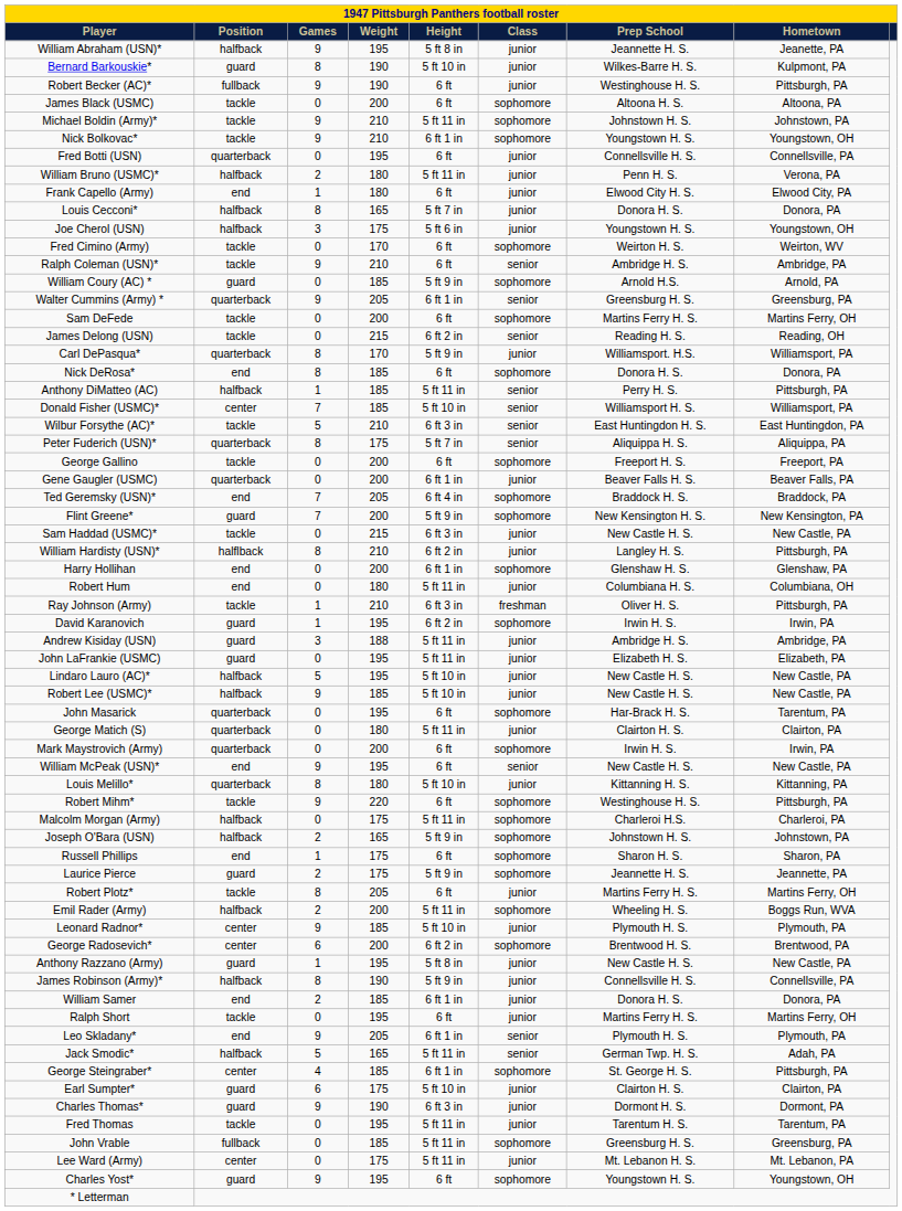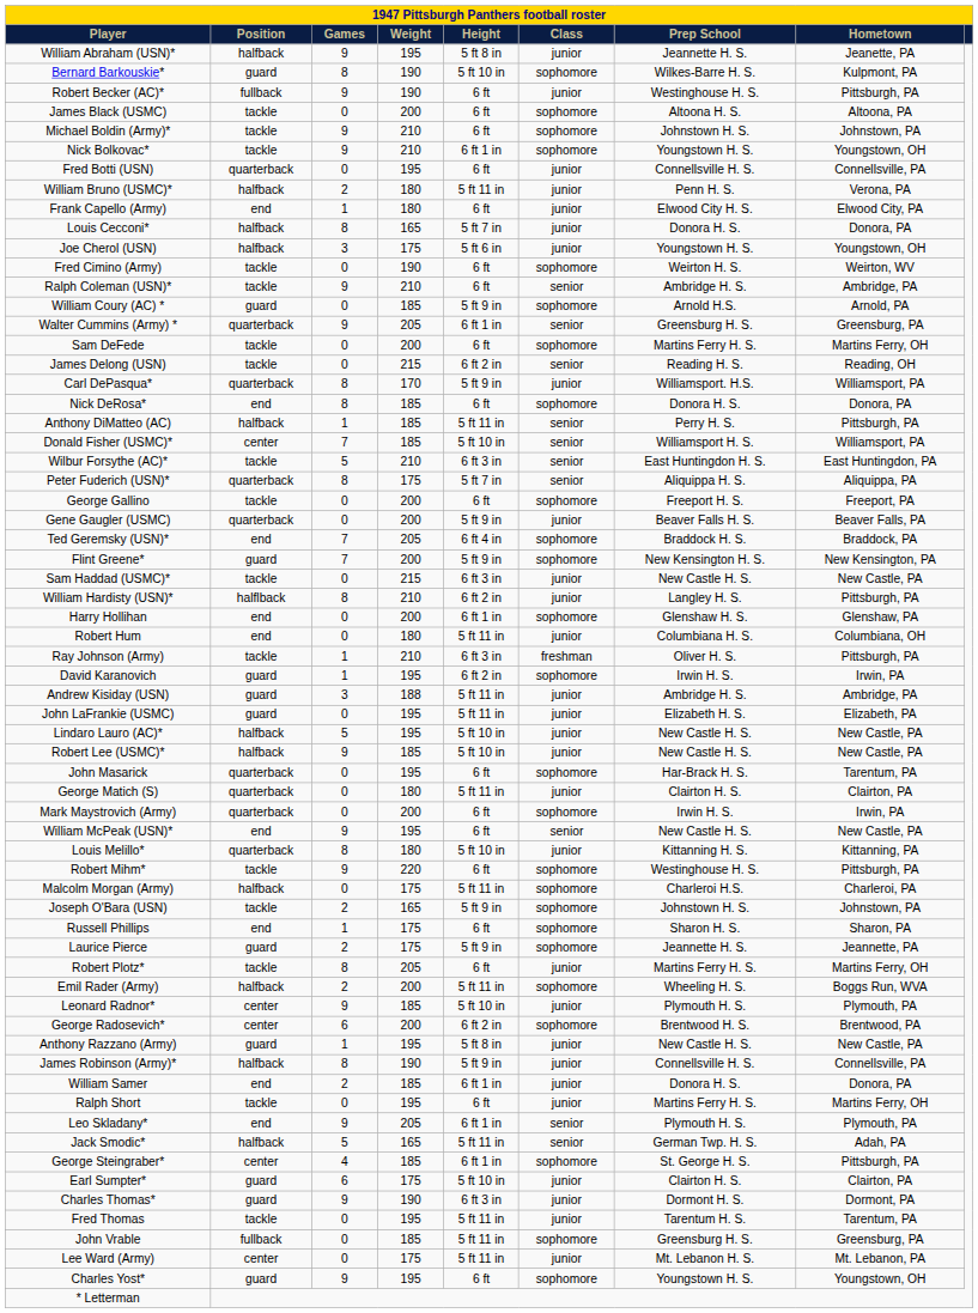 <table class="wikitable collapsible collapsed" style="margin: left; text-align:right; width:100%;">
 <tr>
 <th colspan="10" ; style="background:gold; color:darkblue; text-align: center;"><strong>1947 Pittsburgh Panthers football roster</strong></th>
 </tr>
 <tr align="center"  style="background:#091C44; color:#CEC499;">
 <td><strong>Player</strong></td>
 <td><strong>Position</strong></td>
 <td><strong>Games</strong></td>
 <td><strong>Weight</strong></td>
 <td><strong>Height</strong></td>
 <td><strong>Class</strong></td>
 <td><strong>Prep School</strong></td>
 <td><strong>Hometown</strong></td>
 <td></td>
 </tr>
 <tr align="center" bgcolor="">
 <td>William Abraham (USN)*</td>
 <td>halfback</td>
 <td>9</td>
 <td>195</td>
 <td>5 ft 8 in</td>
 <td>junior</td>
 <td>Jeannette H. S.</td>
 <td>Jeanette, PA</td>
 </tr>
 <tr align="center" bgcolor="">
 <td><a href='#'>Bernard Barkouskie</a>*</td>
 <td>guard</td>
 <td>8</td>
 <td>190</td>
 <td>5 ft 10 in</td>
-<td>junior</td>
+<td>sophomore</td>
 <td>Wilkes-Barre H. S.</td>
 <td>Kulpmont, PA</td>
 </tr>
 <tr align="center" bgcolor="">
 <td>Robert Becker (AC)*</td>
 <td>fullback</td>
 <td>9</td>
 <td>190</td>
 <td>6 ft</td>
 <td>junior</td>
 <td>Westinghouse H. S.</td>
 <td>Pittsburgh, PA</td>
 </tr>
 <tr align="center" bgcolor="">
 <td>James Black (USMC)</td>
 <td>tackle</td>
 <td>0</td>
 <td>200</td>
 <td>6 ft</td>
 <td>sophomore</td>
 <td>Altoona H. S.</td>
 <td>Altoona, PA</td>
 </tr>
 <tr align="center" bgcolor="">
 <td>Michael Boldin (Army)*</td>
 <td>tackle</td>
 <td>9</td>
 <td>210</td>
-<td>5 ft 11 in</td>
+<td>6 ft</td>
 <td>sophomore</td>
 <td>Johnstown H. S.</td>
 <td>Johnstown, PA</td>
 </tr>
 <tr align="center" bgcolor="">
 <td>Nick Bolkovac*</td>
 <td>tackle</td>
 <td>9</td>
 <td>210</td>
 <td>6 ft 1 in</td>
 <td>sophomore</td>
 <td>Youngstown H. S.</td>
 <td>Youngstown, OH</td>
 </tr>
 <tr align="center" bgcolor="">
 <td>Fred Botti (USN)</td>
 <td>quarterback</td>
 <td>0</td>
 <td>195</td>
 <td>6 ft</td>
 <td>junior</td>
 <td>Connellsville H. S.</td>
 <td>Connellsville, PA</td>
 </tr>
 <tr align="center" bgcolor="">
 <td>William Bruno (USMC)*</td>
 <td>halfback</td>
 <td>2</td>
 <td>180</td>
 <td>5 ft 11 in</td>
 <td>junior</td>
 <td>Penn H. S.</td>
 <td>Verona, PA</td>
 </tr>
 <tr align="center" bgcolor="">
 <td>Frank Capello (Army)</td>
 <td>end</td>
 <td>1</td>
 <td>180</td>
 <td>6 ft</td>
 <td>junior</td>
 <td>Elwood City H. S.</td>
 <td>Elwood City, PA</td>
 </tr>
 <tr align="center" bgcolor="">
 <td>Louis Cecconi*</td>
 <td>halfback</td>
 <td>8</td>
 <td>165</td>
 <td>5 ft 7 in</td>
 <td>junior</td>
 <td>Donora H. S.</td>
 <td>Donora, PA</td>
 </tr>
 <tr align="center" bgcolor="">
 <td>Joe Cherol (USN)</td>
 <td>halfback</td>
 <td>3</td>
 <td>175</td>
 <td>5 ft 6 in</td>
 <td>junior</td>
 <td>Youngstown H. S.</td>
 <td>Youngstown, OH</td>
 </tr>
 <tr align="center" bgcolor="">
 <td>Fred Cimino (Army)</td>
 <td>tackle</td>
 <td>0</td>
-<td>170</td>
+<td>190</td>
 <td>6 ft</td>
 <td>sophomore</td>
 <td>Weirton H. S.</td>
 <td>Weirton, WV</td>
 </tr>
 <tr align="center" bgcolor="">
 <td>Ralph Coleman (USN)*</td>
 <td>tackle</td>
 <td>9</td>
 <td>210</td>
 <td>6 ft</td>
 <td>senior</td>
 <td>Ambridge H. S.</td>
 <td>Ambridge, PA</td>
 </tr>
 <tr align="center" bgcolor="">
 <td>William Coury (AC) *</td>
 <td>guard</td>
 <td>0</td>
 <td>185</td>
 <td>5 ft 9 in</td>
 <td>sophomore</td>
 <td>Arnold H.S.</td>
 <td>Arnold, PA</td>
 </tr>
 <tr align="center" bgcolor="">
 <td>Walter Cummins (Army) *</td>
 <td>quarterback</td>
 <td>9</td>
 <td>205</td>
 <td>6 ft 1 in</td>
 <td>senior</td>
 <td>Greensburg H. S.</td>
 <td>Greensburg, PA</td>
 </tr>
 <tr align="center" bgcolor="">
 <td>Sam DeFede</td>
 <td>tackle</td>
 <td>0</td>
 <td>200</td>
 <td>6 ft</td>
 <td>sophomore</td>
 <td>Martins Ferry H. S.</td>
 <td>Martins Ferry, OH</td>
 </tr>
 <tr align="center" bgcolor="">
 <td>James Delong (USN)</td>
 <td>tackle</td>
 <td>0</td>
 <td>215</td>
 <td>6 ft 2 in</td>
 <td>senior</td>
 <td>Reading H. S.</td>
 <td>Reading, OH</td>
 </tr>
 <tr align="center" bgcolor="">
 <td>Carl DePasqua*</td>
 <td>quarterback</td>
 <td>8</td>
 <td>170</td>
 <td>5 ft 9 in</td>
 <td>junior</td>
 <td>Williamsport. H.S.</td>
 <td>Williamsport, PA</td>
 </tr>
 <tr align="center" bgcolor="">
 <td>Nick DeRosa*</td>
 <td>end</td>
 <td>8</td>
 <td>185</td>
 <td>6 ft</td>
 <td>sophomore</td>
 <td>Donora H. S.</td>
 <td>Donora, PA</td>
 </tr>
 <tr align="center" bgcolor="">
 <td>Anthony DiMatteo (AC)</td>
 <td>halfback</td>
 <td>1</td>
 <td>185</td>
 <td>5 ft 11 in</td>
 <td>senior</td>
 <td>Perry H. S.</td>
 <td>Pittsburgh, PA</td>
 </tr>
 <tr align="center" bgcolor="">
 <td>Donald Fisher (USMC)*</td>
 <td>center</td>
 <td>7</td>
 <td>185</td>
 <td>5 ft 10 in</td>
 <td>senior</td>
 <td>Williamsport H. S.</td>
 <td>Williamsport, PA</td>
 </tr>
 <tr align="center" bgcolor="">
 <td>Wilbur Forsythe (AC)*</td>
 <td>tackle</td>
 <td>5</td>
 <td>210</td>
 <td>6 ft 3 in</td>
 <td>senior</td>
 <td>East Huntingdon H. S.</td>
 <td>East Huntingdon, PA</td>
 </tr>
 <tr align="center" bgcolor="">
 <td>Peter Fuderich (USN)*</td>
 <td>quarterback</td>
 <td>8</td>
 <td>175</td>
 <td>5 ft 7 in</td>
 <td>senior</td>
 <td>Aliquippa H. S.</td>
 <td>Aliquippa, PA</td>
 </tr>
 <tr align="center" bgcolor="">
 <td>George Gallino</td>
 <td>tackle</td>
 <td>0</td>
 <td>200</td>
 <td>6 ft</td>
 <td>sophomore</td>
 <td>Freeport H. S.</td>
 <td>Freeport, PA</td>
 </tr>
 <tr align="center" bgcolor="">
 <td>Gene Gaugler (USMC)</td>
 <td>quarterback</td>
 <td>0</td>
 <td>200</td>
-<td>6 ft 1 in</td>
+<td>5 ft 9 in</td>
 <td>junior</td>
 <td>Beaver Falls H. S.</td>
 <td>Beaver Falls, PA</td>
 </tr>
 <tr align="center" bgcolor="">
 <td>Ted Geremsky (USN)*</td>
 <td>end</td>
 <td>7</td>
 <td>205</td>
 <td>6 ft 4 in</td>
 <td>sophomore</td>
 <td>Braddock H. S.</td>
 <td>Braddock, PA</td>
 </tr>
 <tr align="center" bgcolor="">
 <td>Flint Greene*</td>
 <td>guard</td>
 <td>7</td>
 <td>200</td>
 <td>5 ft 9 in</td>
 <td>sophomore</td>
 <td>New Kensington H. S.</td>
 <td>New Kensington, PA</td>
 </tr>
 <tr align="center" bgcolor="">
 <td>Sam Haddad (USMC)*</td>
 <td>tackle</td>
 <td>0</td>
 <td>215</td>
 <td>6 ft 3 in</td>
 <td>junior</td>
 <td>New Castle H. S.</td>
 <td>New Castle, PA</td>
 </tr>
 <tr align="center" bgcolor="">
 <td>William Hardisty (USN)*</td>
 <td>halflback</td>
 <td>8</td>
 <td>210</td>
 <td>6 ft 2 in</td>
 <td>junior</td>
 <td>Langley H. S.</td>
 <td>Pittsburgh, PA</td>
 </tr>
 <tr align="center" bgcolor="">
 <td>Harry Hollihan</td>
 <td>end</td>
 <td>0</td>
 <td>200</td>
 <td>6 ft 1 in</td>
 <td>sophomore</td>
 <td>Glenshaw H. S.</td>
 <td>Glenshaw, PA</td>
 </tr>
 <tr align="center" bgcolor="">
 <td>Robert Hum</td>
 <td>end</td>
 <td>0</td>
 <td>180</td>
 <td>5 ft 11 in</td>
 <td>junior</td>
 <td>Columbiana H. S.</td>
 <td>Columbiana, OH</td>
 </tr>
 <tr align="center" bgcolor="">
 <td>Ray Johnson (Army)</td>
 <td>tackle</td>
 <td>1</td>
 <td>210</td>
 <td>6 ft 3 in</td>
 <td>freshman</td>
 <td>Oliver H. S.</td>
 <td>Pittsburgh, PA</td>
 </tr>
 <tr align="center" bgcolor="">
 <td>David Karanovich</td>
 <td>guard</td>
 <td>1</td>
 <td>195</td>
 <td>6 ft 2 in</td>
 <td>sophomore</td>
 <td>Irwin H. S.</td>
 <td>Irwin, PA</td>
 </tr>
 <tr align="center" bgcolor="">
 <td>Andrew Kisiday (USN)</td>
 <td>guard</td>
 <td>3</td>
 <td>188</td>
 <td>5 ft 11 in</td>
 <td>junior</td>
 <td>Ambridge H. S.</td>
 <td>Ambridge, PA</td>
 </tr>
 <tr align="center" bgcolor="">
 <td>John LaFrankie (USMC)</td>
 <td>guard</td>
 <td>0</td>
 <td>195</td>
 <td>5 ft 11 in</td>
 <td>junior</td>
 <td>Elizabeth H. S.</td>
 <td>Elizabeth, PA</td>
 </tr>
 <tr align="center" bgcolor="">
 <td>Lindaro Lauro (AC)*</td>
 <td>halfback</td>
 <td>5</td>
 <td>195</td>
 <td>5 ft 10 in</td>
 <td>junior</td>
 <td>New Castle H. S.</td>
 <td>New Castle, PA</td>
 </tr>
 <tr align="center" bgcolor="">
 <td>Robert Lee (USMC)*</td>
 <td>halfback</td>
 <td>9</td>
 <td>185</td>
 <td>5 ft 10 in</td>
 <td>junior</td>
 <td>New Castle H. S.</td>
 <td>New Castle, PA</td>
 </tr>
 <tr align="center" bgcolor="">
 <td>John Masarick</td>
 <td>quarterback</td>
 <td>0</td>
 <td>195</td>
 <td>6 ft</td>
 <td>sophomore</td>
 <td>Har-Brack H. S.</td>
 <td>Tarentum, PA</td>
 </tr>
 <tr align="center" bgcolor="">
 <td>George Matich (S)</td>
 <td>quarterback</td>
 <td>0</td>
 <td>180</td>
 <td>5 ft 11 in</td>
 <td>junior</td>
 <td>Clairton H. S.</td>
 <td>Clairton, PA</td>
 </tr>
 <tr align="center" bgcolor="">
 <td>Mark Maystrovich (Army)</td>
 <td>quarterback</td>
 <td>0</td>
 <td>200</td>
 <td>6 ft</td>
 <td>sophomore</td>
 <td>Irwin H. S.</td>
 <td>Irwin, PA</td>
 </tr>
 <tr align="center" bgcolor="">
 <td>William McPeak (USN)*</td>
 <td>end</td>
 <td>9</td>
 <td>195</td>
 <td>6 ft</td>
 <td>senior</td>
 <td>New Castle H. S.</td>
 <td>New Castle, PA</td>
 </tr>
 <tr align="center" bgcolor="">
 <td>Louis Melillo*</td>
 <td>quarterback</td>
 <td>8</td>
 <td>180</td>
 <td>5 ft 10 in</td>
 <td>junior</td>
 <td>Kittanning H. S.</td>
 <td>Kittanning, PA</td>
 </tr>
 <tr align="center" bgcolor="">
 <td>Robert Mihm*</td>
 <td>tackle</td>
 <td>9</td>
 <td>220</td>
 <td>6 ft</td>
 <td>sophomore</td>
 <td>Westinghouse H. S.</td>
 <td>Pittsburgh, PA</td>
 </tr>
 <tr align="center" bgcolor="">
 <td>Malcolm Morgan (Army)</td>
 <td>halfback</td>
 <td>0</td>
 <td>175</td>
 <td>5 ft 11 in</td>
 <td>sophomore</td>
 <td>Charleroi H.S.</td>
 <td>Charleroi, PA</td>
 </tr>
 <tr align="center" bgcolor="">
 <td>Joseph O'Bara (USN)</td>
-<td>halfback</td>
+<td>tackle</td>
 <td>2</td>
 <td>165</td>
 <td>5 ft 9 in</td>
 <td>sophomore</td>
 <td>Johnstown H. S.</td>
 <td>Johnstown, PA</td>
 </tr>
 <tr align="center" bgcolor="">
 <td>Russell Phillips</td>
 <td>end</td>
 <td>1</td>
 <td>175</td>
 <td>6 ft</td>
 <td>sophomore</td>
 <td>Sharon H. S.</td>
 <td>Sharon, PA</td>
 </tr>
 <tr align="center" bgcolor="">
 <td>Laurice Pierce</td>
 <td>guard</td>
 <td>2</td>
 <td>175</td>
 <td>5 ft 9 in</td>
 <td>sophomore</td>
 <td>Jeannette H. S.</td>
 <td>Jeannette, PA</td>
 </tr>
 <tr align="center" bgcolor="">
 <td>Robert Plotz*</td>
 <td>tackle</td>
 <td>8</td>
 <td>205</td>
 <td>6 ft</td>
 <td>junior</td>
 <td>Martins Ferry H. S.</td>
 <td>Martins Ferry, OH</td>
 </tr>
 <tr align="center" bgcolor="">
 <td>Emil Rader (Army)</td>
 <td>halfback</td>
 <td>2</td>
 <td>200</td>
 <td>5 ft 11 in</td>
 <td>sophomore</td>
 <td>Wheeling H. S.</td>
 <td>Boggs Run, WVA</td>
 </tr>
 <tr align="center" bgcolor="">
 <td>Leonard Radnor*</td>
 <td>center</td>
 <td>9</td>
 <td>185</td>
 <td>5 ft 10 in</td>
 <td>junior</td>
 <td>Plymouth H. S.</td>
 <td>Plymouth, PA</td>
 </tr>
 <tr align="center" bgcolor="">
 <td>George Radosevich*</td>
 <td>center</td>
 <td>6</td>
 <td>200</td>
 <td>6 ft 2 in</td>
 <td>sophomore</td>
 <td>Brentwood H. S.</td>
 <td>Brentwood, PA</td>
 </tr>
 <tr align="center" bgcolor="">
 <td>Anthony Razzano (Army)</td>
 <td>guard</td>
 <td>1</td>
 <td>195</td>
 <td>5 ft 8 in</td>
 <td>junior</td>
 <td>New Castle H. S.</td>
 <td>New Castle, PA</td>
 </tr>
 <tr align="center" bgcolor="">
 <td>James Robinson (Army)*</td>
 <td>halfback</td>
 <td>8</td>
 <td>190</td>
 <td>5 ft 9 in</td>
 <td>junior</td>
 <td>Connellsville H. S.</td>
 <td>Connellsville, PA</td>
 </tr>
 <tr align="center" bgcolor="">
 <td>William Samer</td>
 <td>end</td>
 <td>2</td>
 <td>185</td>
 <td>6 ft 1 in</td>
 <td>junior</td>
 <td>Donora H. S.</td>
 <td>Donora, PA</td>
 </tr>
 <tr align="center" bgcolor="">
 <td>Ralph Short</td>
 <td>tackle</td>
 <td>0</td>
 <td>195</td>
 <td>6 ft</td>
 <td>junior</td>
 <td>Martins Ferry H. S.</td>
 <td>Martins Ferry, OH</td>
 </tr>
 <tr align="center" bgcolor="">
 <td>Leo Skladany*</td>
 <td>end</td>
 <td>9</td>
 <td>205</td>
 <td>6 ft 1 in</td>
 <td>senior</td>
 <td>Plymouth H. S.</td>
 <td>Plymouth, PA</td>
 </tr>
 <tr align="center" bgcolor="">
 <td>Jack Smodic*</td>
 <td>halfback</td>
 <td>5</td>
 <td>165</td>
 <td>5 ft 11 in</td>
 <td>senior</td>
 <td>German Twp. H. S.</td>
 <td>Adah, PA</td>
 </tr>
 <tr align="center" bgcolor="">
 <td>George Steingraber*</td>
 <td>center</td>
 <td>4</td>
 <td>185</td>
 <td>6 ft 1 in</td>
 <td>sophomore</td>
 <td>St. George H. S.</td>
 <td>Pittsburgh, PA</td>
 </tr>
 <tr align="center" bgcolor="">
 <td>Earl Sumpter*</td>
 <td>guard</td>
 <td>6</td>
 <td>175</td>
 <td>5 ft 10 in</td>
 <td>junior</td>
 <td>Clairton H. S.</td>
 <td>Clairton, PA</td>
 </tr>
 <tr align="center" bgcolor="">
 <td>Charles Thomas*</td>
 <td>guard</td>
 <td>9</td>
 <td>190</td>
 <td>6 ft 3 in</td>
 <td>junior</td>
 <td>Dormont H. S.</td>
 <td>Dormont, PA</td>
 </tr>
 <tr align="center" bgcolor="">
 <td>Fred Thomas</td>
 <td>tackle</td>
 <td>0</td>
 <td>195</td>
 <td>5 ft 11 in</td>
 <td>junior</td>
 <td>Tarentum H. S.</td>
 <td>Tarentum, PA</td>
 </tr>
 <tr align="center" bgcolor="">
 <td>John Vrable</td>
 <td>fullback</td>
 <td>0</td>
 <td>185</td>
 <td>5 ft 11 in</td>
 <td>sophomore</td>
 <td>Greensburg H. S.</td>
 <td>Greensburg, PA</td>
 </tr>
 <tr align="center" bgcolor="">
 <td>Lee Ward (Army)</td>
 <td>center</td>
 <td>0</td>
 <td>175</td>
 <td>5 ft 11 in</td>
 <td>junior</td>
 <td>Mt. Lebanon H. S.</td>
 <td>Mt. Lebanon, PA</td>
 </tr>
 <tr align="center" bgcolor="">
 <td>Charles Yost*</td>
 <td>guard</td>
 <td>9</td>
 <td>195</td>
 <td>6 ft</td>
 <td>sophomore</td>
 <td>Youngstown H. S.</td>
 <td>Youngstown, OH</td>
 </tr>
 <tr align="center" bgcolor="">
 <td>* Letterman<br></td>
 </tr>
 </table>
